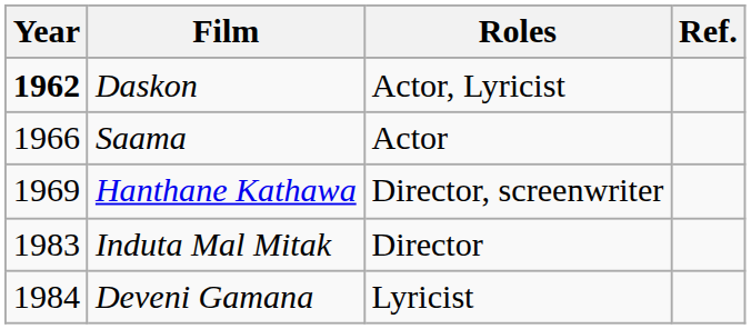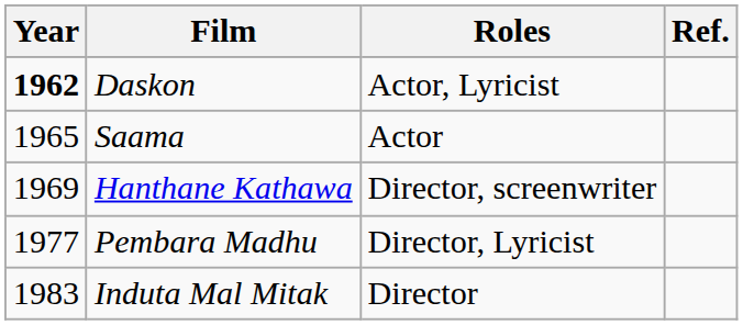 <table class="wikitable">
 <tr>
 <th>Year</th>
 <th>Film</th>
 <th>Roles</th>
 <th>Ref.</th>
 </tr>
 <tr>
 <td><strong>1962</strong></td>
 <td><em>Daskon</em></td>
 <td>Actor, Lyricist</td>
 <td></td>
 </tr>
 <tr>
-<td>1966</td>
+<td>1965</td>
 <td><em>Saama</em></td>
 <td>Actor</td>
 <td></td>
 </tr>
 <tr>
 <td>1969</td>
 <td><em><a href='#'>Hanthane Kathawa</a></em></td>
 <td>Director, screenwriter</td>
 <td></td>
 </tr>
 <tr>
+<td>1977</td>
+<td><em>Pembara Madhu</em></td>
+<td>Director, Lyricist</td>
+<td></td>
+</tr>
+<tr>
 <td>1983</td>
 <td><em>Induta Mal Mitak</em></td>
 <td>Director</td>
 <td></td>
 </tr>
-<tr>
-<td>1984</td>
-<td><em>Deveni Gamana</em></td>
-<td>Lyricist</td>
-<td></td>
-</tr>
 </table>
